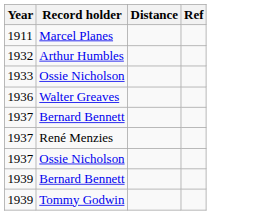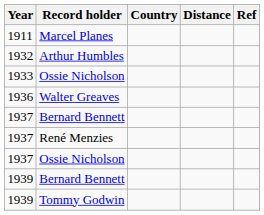 <table class="wikitable">
 <tr>
 <th>Year</th>
 <th>Record holder</th>
+<th>Country</th>
 <th>Distance</th>
 <th>Ref</th>
 </tr>
 <tr>
 <td>1911</td>
 <td><a href='#'>Marcel Planes</a></td>
 <td></td>
 <td></td>
+<td></td>
 </tr>
 <tr>
 <td>1932</td>
 <td><a href='#'>Arthur Humbles</a></td>
+<td></td>
 <td></td>
 <td></td>
 </tr>
 <tr>
 <td>1933</td>
 <td><a href='#'>Ossie Nicholson</a></td>
 <td></td>
 <td></td>
+<td></td>
 </tr>
 <tr>
 <td>1936</td>
 <td><a href='#'>Walter Greaves</a></td>
+<td></td>
 <td></td>
 <td></td>
 </tr>
 <tr>
 <td>1937</td>
 <td><a href='#'>Bernard Bennett</a></td>
 <td></td>
 <td></td>
+<td></td>
 </tr>
 <tr>
 <td>1937</td>
 <td>René Menzies</td>
+<td></td>
 <td></td>
 <td></td>
 </tr>
 <tr>
 <td>1937</td>
 <td><a href='#'>Ossie Nicholson</a></td>
 <td></td>
 <td></td>
+<td></td>
 </tr>
 <tr>
 <td>1939</td>
 <td><a href='#'>Bernard Bennett</a></td>
+<td></td>
 <td></td>
 <td></td>
 </tr>
 <tr>
 <td>1939</td>
 <td><a href='#'>Tommy Godwin</a></td>
 <td></td>
 <td></td>
+<td></td>
 </tr>
 </table>
